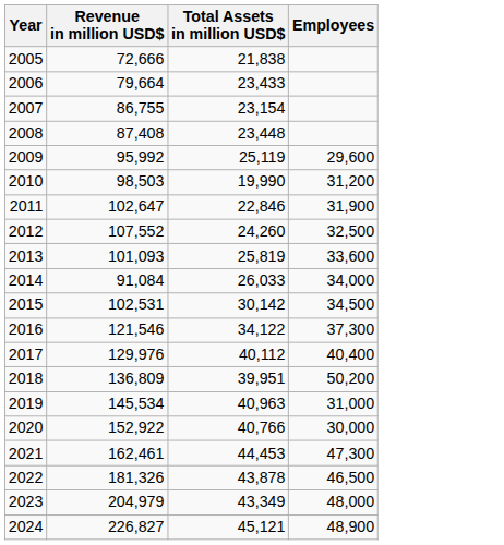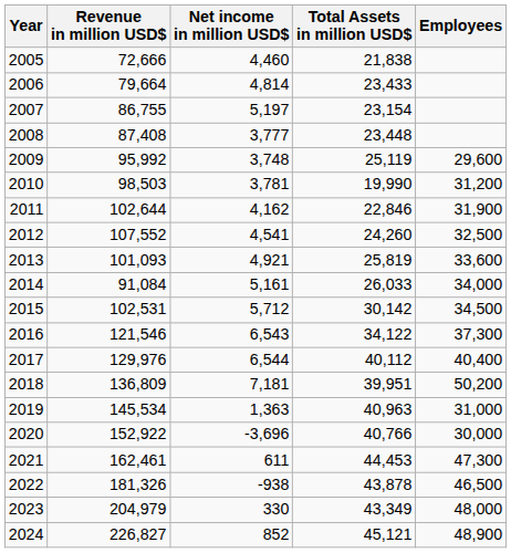 <table class="wikitable float-left" style="text-align: right;">
 <tr>
 <th>Year</th>
 <th>Revenue<br>in million USD$</th>
+<th>Net income<br>in million USD$</th>
 <th>Total Assets<br>in million USD$</th>
 <th>Employees</th>
 </tr>
 <tr>
 <td>2005</td>
 <td>72,666</td>
+<td>4,460</td>
 <td>21,838</td>
 <td></td>
 </tr>
 <tr>
 <td>2006</td>
 <td>79,664</td>
+<td>4,814</td>
 <td>23,433</td>
 <td></td>
 </tr>
 <tr>
 <td>2007</td>
 <td>86,755</td>
+<td>5,197</td>
 <td>23,154</td>
 <td></td>
 </tr>
 <tr>
 <td>2008</td>
 <td>87,408</td>
+<td>3,777</td>
 <td>23,448</td>
 <td></td>
 </tr>
 <tr>
 <td>2009</td>
 <td>95,992</td>
+<td>3,748</td>
 <td>25,119</td>
 <td>29,600</td>
 </tr>
 <tr>
 <td>2010</td>
 <td>98,503</td>
+<td>3,781</td>
 <td>19,990</td>
 <td>31,200</td>
 </tr>
 <tr>
 <td>2011</td>
-<td>102,647</td>
+<td>102,644</td>
+<td>4,162</td>
 <td>22,846</td>
 <td>31,900</td>
 </tr>
 <tr>
 <td>2012</td>
 <td>107,552</td>
+<td>4,541</td>
 <td>24,260</td>
 <td>32,500</td>
 </tr>
 <tr>
 <td>2013</td>
 <td>101,093</td>
+<td>4,921</td>
 <td>25,819</td>
 <td>33,600</td>
 </tr>
 <tr>
 <td>2014</td>
 <td>91,084</td>
+<td>5,161</td>
 <td>26,033</td>
 <td>34,000</td>
 </tr>
 <tr>
 <td>2015</td>
 <td>102,531</td>
+<td>5,712</td>
 <td>30,142</td>
 <td>34,500</td>
 </tr>
 <tr>
 <td>2016</td>
 <td>121,546</td>
+<td>6,543</td>
 <td>34,122</td>
 <td>37,300</td>
 </tr>
 <tr>
 <td>2017</td>
 <td>129,976</td>
+<td>6,544</td>
 <td>40,112</td>
 <td>40,400</td>
 </tr>
 <tr>
 <td>2018</td>
 <td>136,809</td>
+<td>7,181</td>
 <td>39,951</td>
 <td>50,200</td>
 </tr>
 <tr>
 <td>2019</td>
 <td>145,534</td>
+<td>1,363</td>
 <td>40,963</td>
 <td>31,000</td>
 </tr>
 <tr>
 <td>2020</td>
 <td>152,922</td>
+<td>-3,696</td>
 <td>40,766</td>
 <td>30,000</td>
 </tr>
 <tr>
 <td>2021</td>
 <td>162,461</td>
+<td>611</td>
 <td>44,453</td>
 <td>47,300</td>
 </tr>
 <tr>
 <td>2022</td>
 <td>181,326</td>
+<td>-938</td>
 <td>43,878</td>
 <td>46,500</td>
 </tr>
 <tr>
 <td>2023</td>
 <td>204,979</td>
+<td>330</td>
 <td>43,349</td>
 <td>48,000</td>
 </tr>
 <tr>
 <td>2024</td>
 <td>226,827</td>
+<td>852</td>
 <td>45,121</td>
 <td>48,900</td>
 </tr>
 </table>
